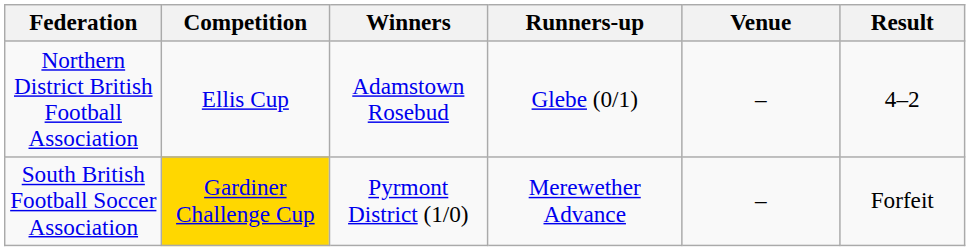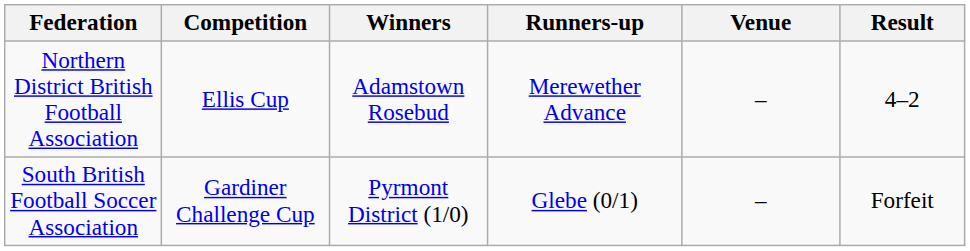 <table class="wikitable" width="75%">
 <tr>
 <th style="width:10em">Federation</th>
 <th style="width:10em">Competition</th>
 <th style="width:10em">Winners</th>
 <th style="width:15em">Runners-up</th>
 <th style="width:15em">Venue</th>
 <th style="width:10em">Result</th>
 </tr>
 <tr>
 <td align="center"><a href='#'>Northern District British Football Association</a></td>
 <td align="center"><a href='#'>Ellis Cup</a></td>
 <td align="center"><a href='#'>Adamstown Rosebud</a></td>
-<td align="center"><a href='#'>Glebe</a> (0/1)</td>
+<td align="center"><a href='#'>Merewether Advance</a></td>
 <td align="center">–</td>
 <td align="center">4–2</td>
 </tr>
 <tr>
 <td align="center"><a href='#'>South British Football Soccer Association</a></td>
-<td align="center" style="background: gold;"><a href='#'>Gardiner Challenge Cup</a></td>
+<td align="center"><a href='#'>Gardiner Challenge Cup</a></td>
 <td align="center"><a href='#'>Pyrmont District</a> (1/0)</td>
-<td align="center"><a href='#'>Merewether Advance</a></td>
+<td align="center"><a href='#'>Glebe</a> (0/1)</td>
 <td align="center">–</td>
 <td align="center">Forfeit</td>
 </tr>
 </table>
